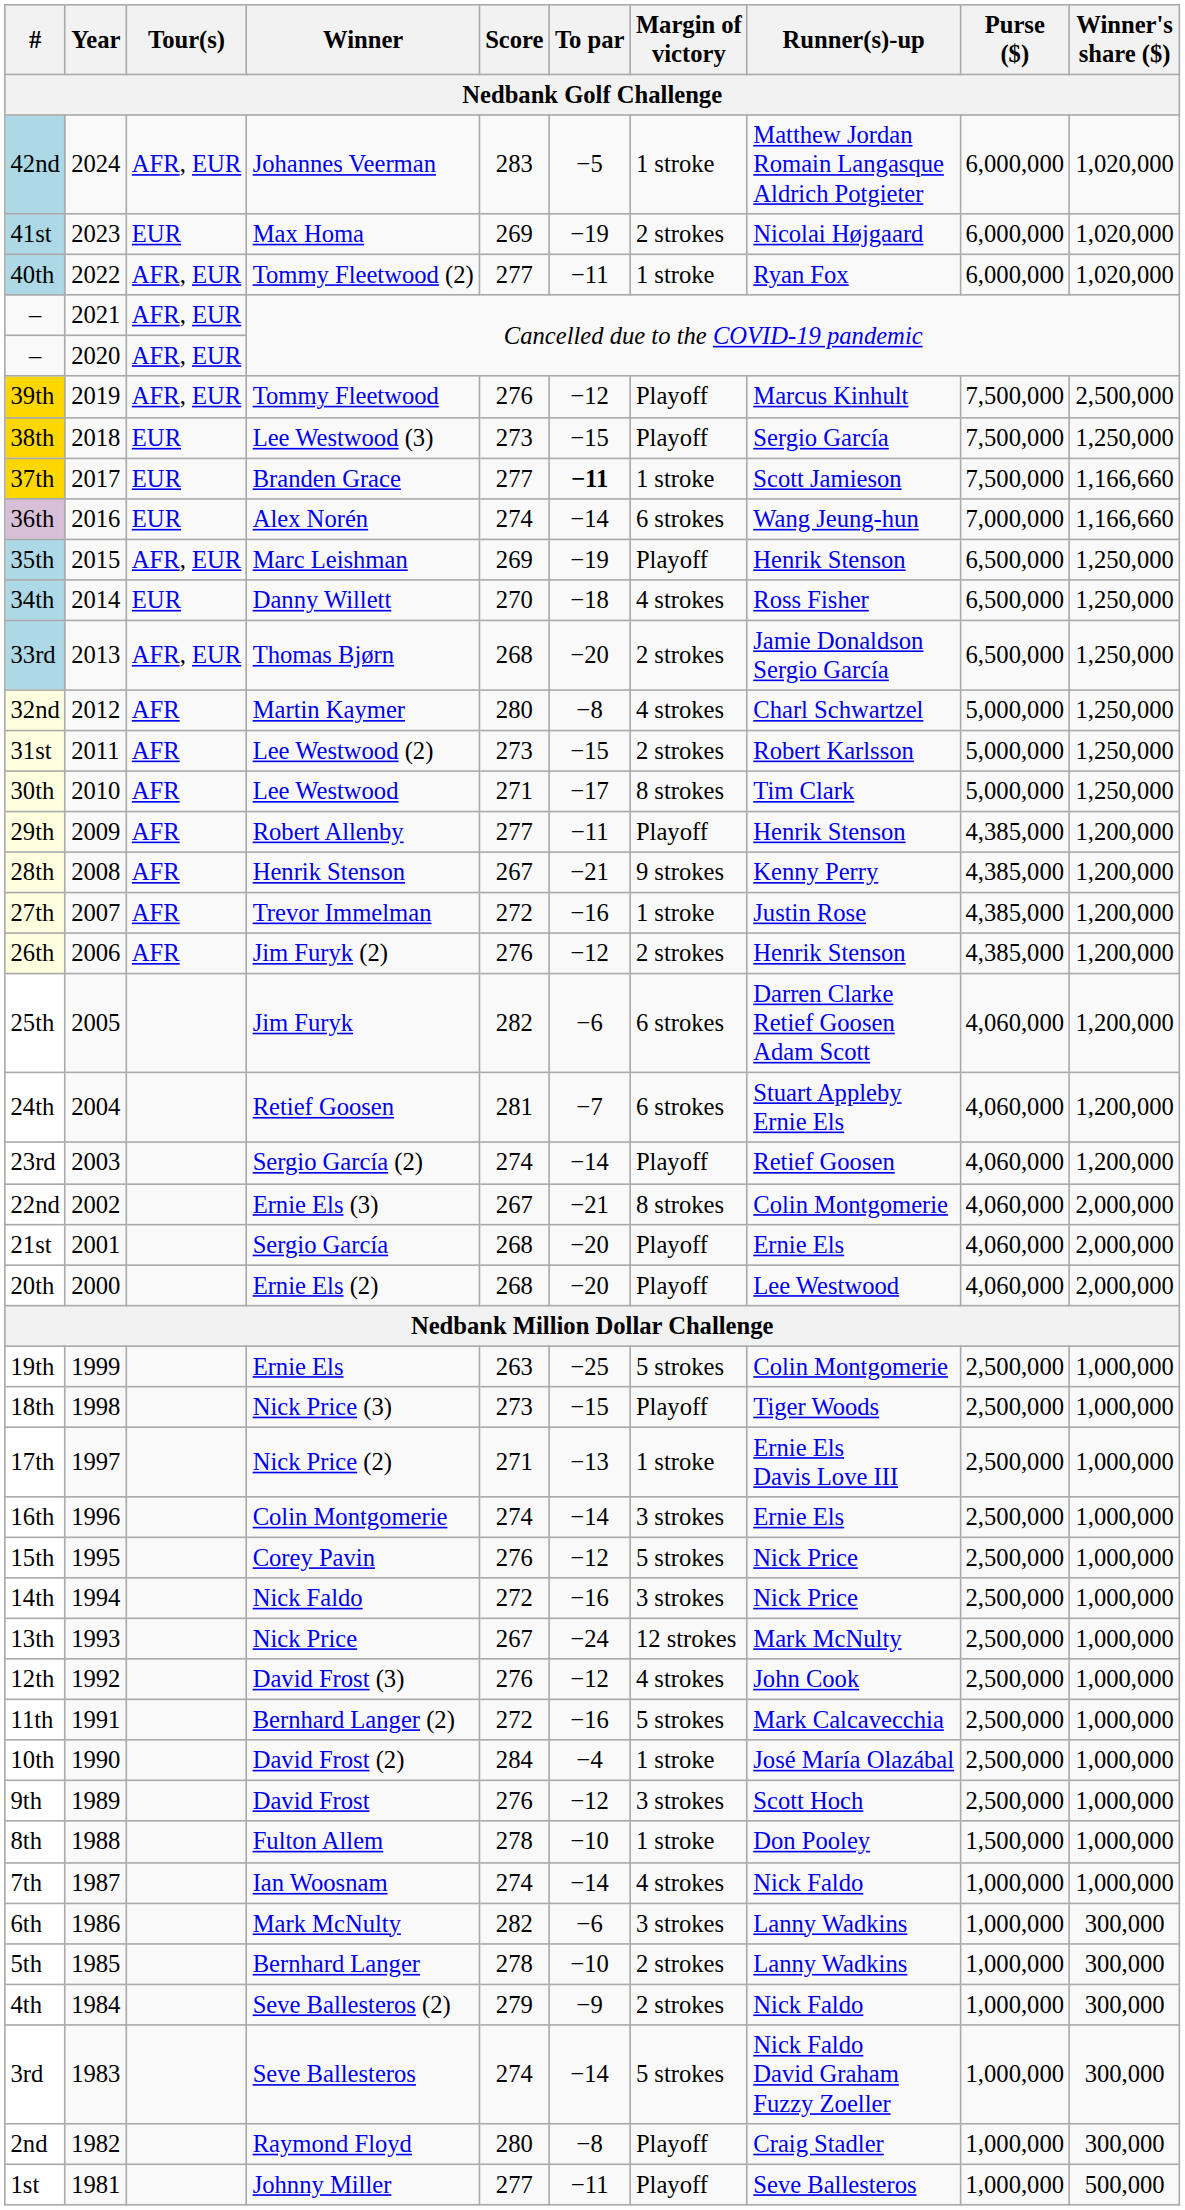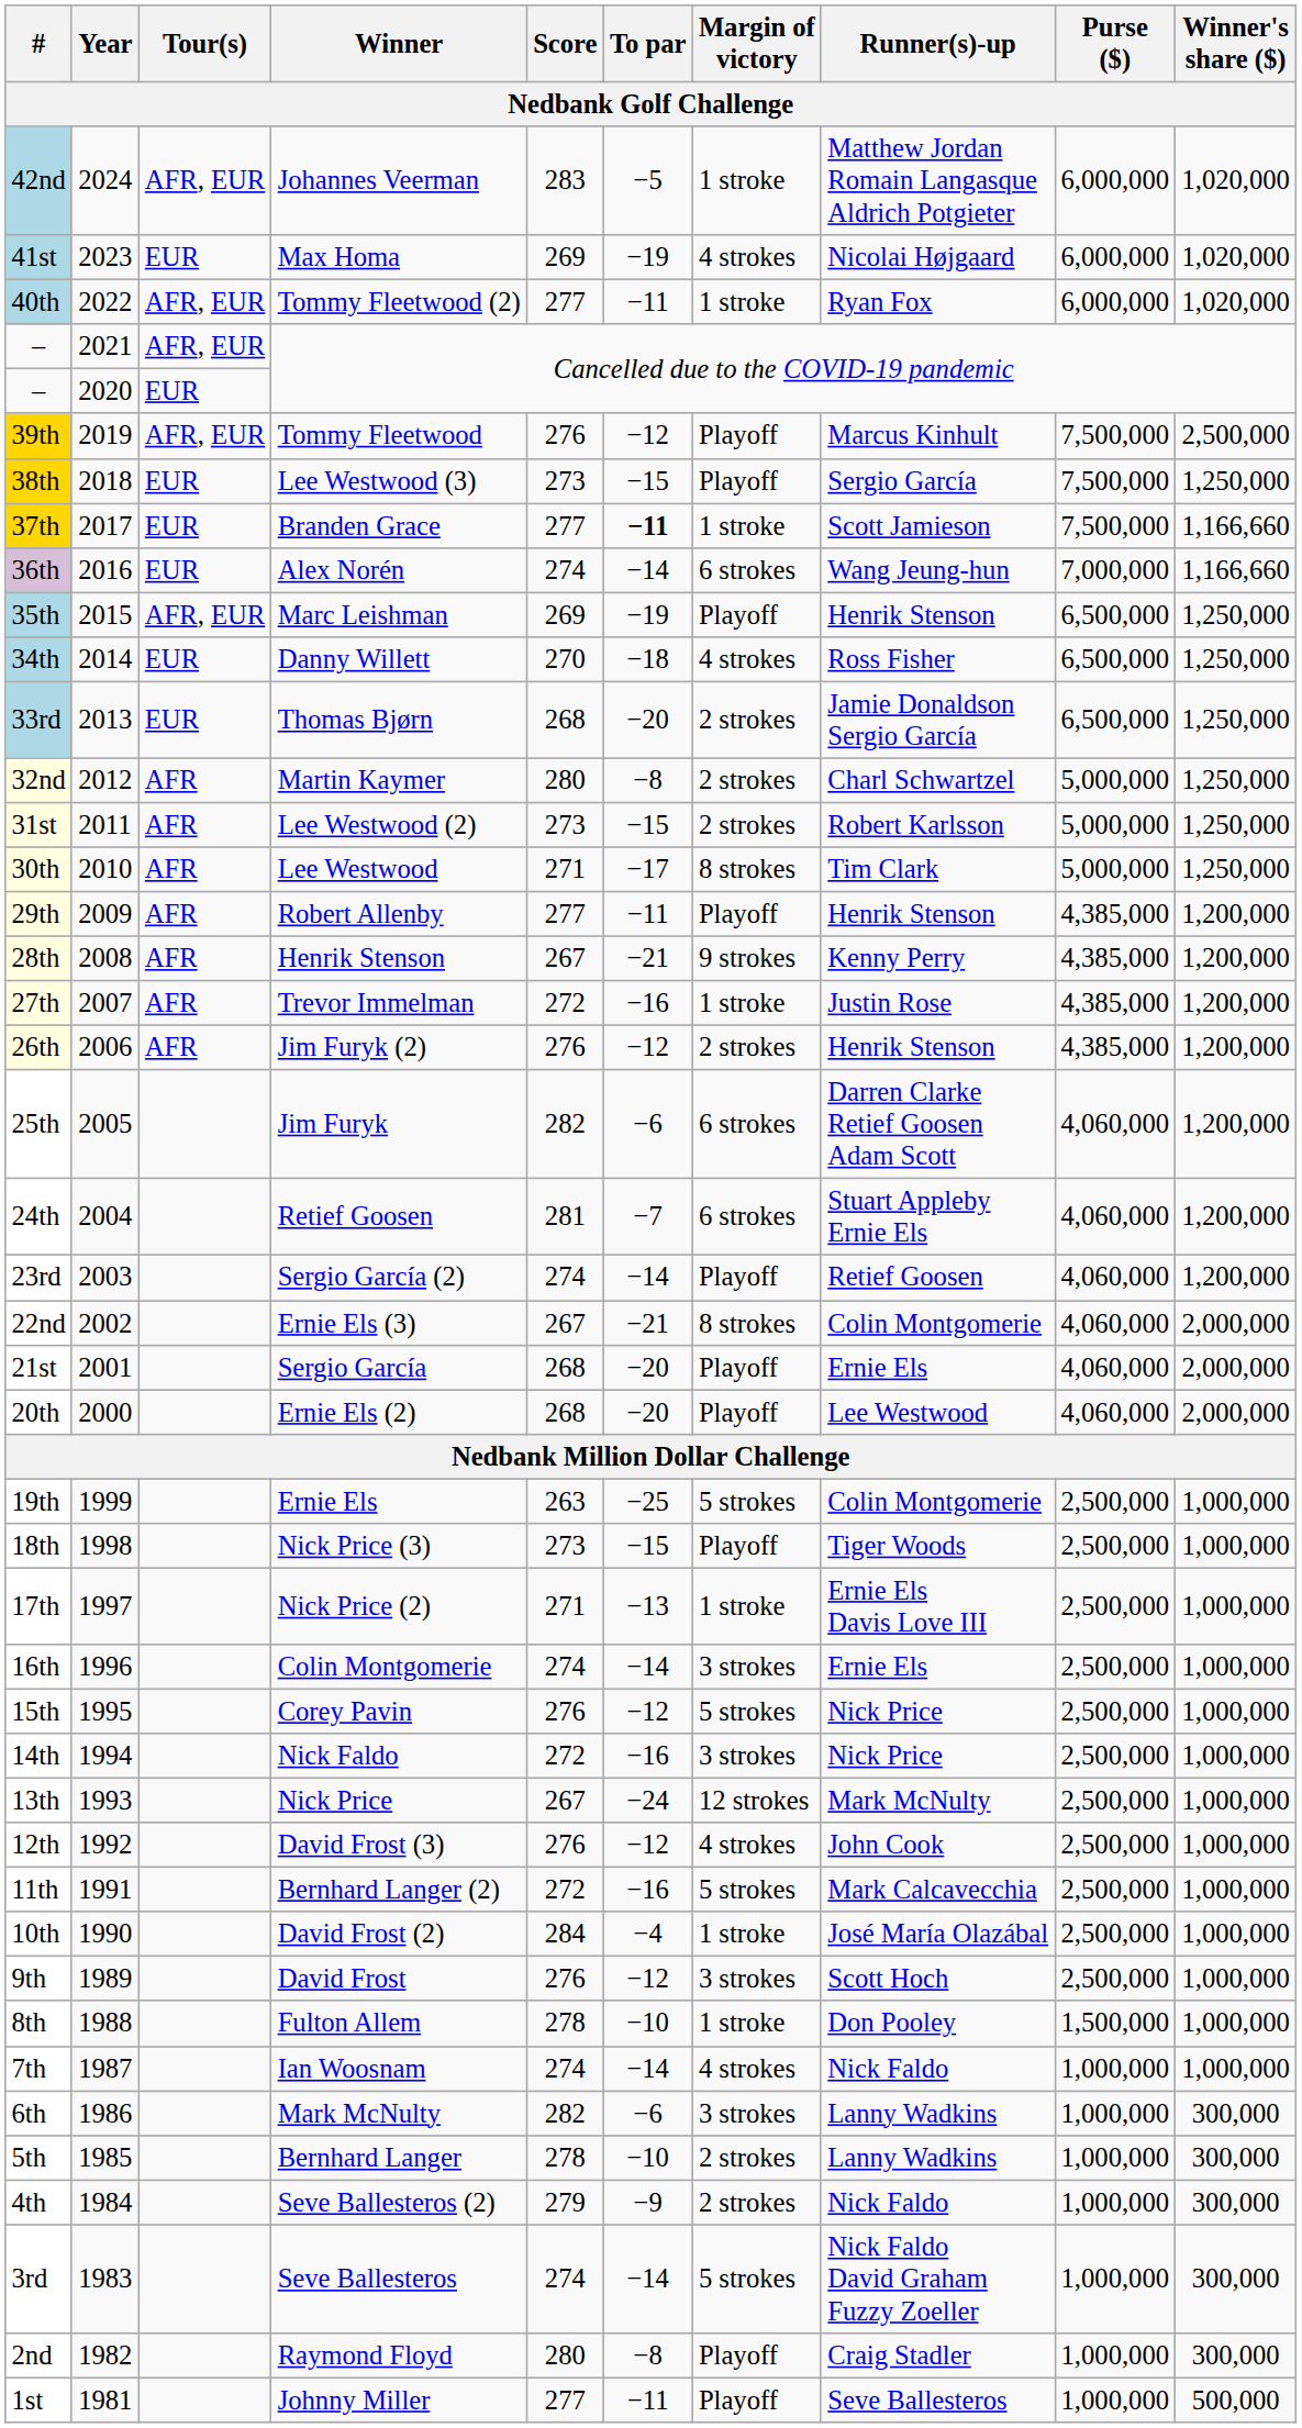 <table class=wikitable style="font-size:95%">
 <tr>
 <th>#</th>
 <th>Year</th>
 <th>Tour(s)</th>
 <th>Winner</th>
 <th>Score</th>
 <th>To par</th>
 <th>Margin of<br>victory</th>
 <th>Runner(s)-up</th>
 <th>Purse<br>($)</th>
 <th>Winner's<br>share ($)</th>
 </tr>
 <tr>
 <th colspan="11">Nedbank Golf Challenge</th>
 </tr>
 <tr>
 <td style="background:lightblue">42nd</td>
 <td>2024</td>
 <td><a href='#'>AFR</a>, <a href='#'>EUR</a></td>
 <td> <a href='#'>Johannes Veerman</a></td>
 <td align=center>283</td>
 <td align=center>−5</td>
 <td>1 stroke</td>
 <td> <a href='#'>Matthew Jordan</a><br> <a href='#'>Romain Langasque</a><br> <a href='#'>Aldrich Potgieter</a></td>
 <td align=center>6,000,000</td>
 <td align=center>1,020,000</td>
 </tr>
 <tr>
 <td style="background:lightblue">41st</td>
 <td>2023</td>
 <td><a href='#'>EUR</a></td>
 <td> <a href='#'>Max Homa</a></td>
 <td align=center>269</td>
 <td align=center>−19</td>
-<td>2 strokes</td>
+<td>4 strokes</td>
 <td> <a href='#'>Nicolai Højgaard</a></td>
 <td align=center>6,000,000</td>
 <td align=center>1,020,000</td>
 </tr>
 <tr>
 <td style="background:lightblue">40th</td>
 <td>2022</td>
 <td><a href='#'>AFR</a>, <a href='#'>EUR</a></td>
 <td> <a href='#'>Tommy Fleetwood</a> (2)</td>
 <td align=center>277</td>
 <td align=center>−11</td>
 <td>1 stroke</td>
 <td> <a href='#'>Ryan Fox</a></td>
 <td align=center>6,000,000</td>
 <td align=center>1,020,000</td>
 </tr>
 <tr>
 <td align=center>–</td>
 <td>2021</td>
 <td><a href='#'>AFR</a>, <a href='#'>EUR</a></td>
 <td rowspan=2 colspan=8 align=center><em>Cancelled due to the <a href='#'>COVID-19 pandemic</a></em></td>
 </tr>
 <tr>
 <td align=center>–</td>
 <td>2020</td>
-<td><a href='#'>AFR</a>, <a href='#'>EUR</a></td>
+<td><a href='#'>EUR</a></td>
 </tr>
 <tr>
 <td style="background:gold">39th</td>
 <td>2019</td>
 <td><a href='#'>AFR</a>, <a href='#'>EUR</a></td>
 <td> <a href='#'>Tommy Fleetwood</a></td>
 <td align=center>276</td>
 <td align=center>−12</td>
 <td>Playoff</td>
 <td> <a href='#'>Marcus Kinhult</a></td>
 <td align=center>7,500,000</td>
 <td align=center>2,500,000</td>
 </tr>
 <tr>
 <td style="background:gold">38th</td>
 <td>2018</td>
 <td><a href='#'>EUR</a></td>
 <td> <a href='#'>Lee Westwood</a> (3)</td>
 <td align=center>273</td>
 <td align=center>−15</td>
 <td>Playoff</td>
 <td> <a href='#'>Sergio García</a></td>
 <td align=center>7,500,000</td>
 <td align=center>1,250,000</td>
 </tr>
 <tr>
 <td style="background:gold">37th</td>
 <td>2017</td>
 <td><a href='#'>EUR</a></td>
 <td> <a href='#'>Branden Grace</a></td>
 <td align=center>277</td>
 <td align=center><strong>−11</strong></td>
 <td>1 stroke</td>
 <td> <a href='#'>Scott Jamieson</a></td>
 <td align=center>7,500,000</td>
 <td align=center>1,166,660</td>
 </tr>
 <tr>
 <td style="background:thistle">36th</td>
 <td>2016</td>
 <td><a href='#'>EUR</a></td>
 <td> <a href='#'>Alex Norén</a></td>
 <td align=center>274</td>
 <td align=center>−14</td>
 <td>6 strokes</td>
 <td> <a href='#'>Wang Jeung-hun</a></td>
 <td align=center>7,000,000</td>
 <td align=center>1,166,660</td>
 </tr>
 <tr>
 <td style="background:lightblue">35th</td>
 <td>2015</td>
 <td><a href='#'>AFR</a>, <a href='#'>EUR</a></td>
 <td> <a href='#'>Marc Leishman</a></td>
 <td align=center>269</td>
 <td align=center>−19</td>
 <td>Playoff</td>
 <td> <a href='#'>Henrik Stenson</a></td>
 <td align=center>6,500,000</td>
 <td align=center>1,250,000</td>
 </tr>
 <tr>
 <td style="background:lightblue">34th</td>
 <td>2014</td>
 <td><a href='#'>EUR</a></td>
 <td> <a href='#'>Danny Willett</a></td>
 <td align=center>270</td>
 <td align=center>−18</td>
 <td>4 strokes</td>
 <td> <a href='#'>Ross Fisher</a></td>
 <td align=center>6,500,000</td>
 <td align=center>1,250,000</td>
 </tr>
 <tr>
 <td style="background:lightblue">33rd</td>
 <td>2013</td>
-<td><a href='#'>AFR</a>, <a href='#'>EUR</a></td>
+<td><a href='#'>EUR</a></td>
 <td> <a href='#'>Thomas Bjørn</a></td>
 <td align=center>268</td>
 <td align=center>−20</td>
 <td>2 strokes</td>
 <td> <a href='#'>Jamie Donaldson</a><br> <a href='#'>Sergio García</a></td>
 <td align=center>6,500,000</td>
 <td align=center>1,250,000</td>
 </tr>
 <tr>
 <td style="background:lightyellow">32nd</td>
 <td>2012</td>
 <td><a href='#'>AFR</a></td>
 <td> <a href='#'>Martin Kaymer</a></td>
 <td align=center>280</td>
 <td align=center>−8</td>
-<td>4 strokes</td>
+<td>2 strokes</td>
 <td> <a href='#'>Charl Schwartzel</a></td>
 <td align=center>5,000,000</td>
 <td align=center>1,250,000</td>
 </tr>
 <tr>
 <td style="background:lightyellow">31st</td>
 <td>2011</td>
 <td><a href='#'>AFR</a></td>
 <td> <a href='#'>Lee Westwood</a> (2)</td>
 <td align=center>273</td>
 <td align=center>−15</td>
 <td>2 strokes</td>
 <td> <a href='#'>Robert Karlsson</a></td>
 <td align=center>5,000,000</td>
 <td align=center>1,250,000</td>
 </tr>
 <tr>
 <td style="background:lightyellow">30th</td>
 <td>2010</td>
 <td><a href='#'>AFR</a></td>
 <td> <a href='#'>Lee Westwood</a></td>
 <td align=center>271</td>
 <td align=center>−17</td>
 <td>8 strokes</td>
 <td> <a href='#'>Tim Clark</a></td>
 <td align=center>5,000,000</td>
 <td align=center>1,250,000</td>
 </tr>
 <tr>
 <td style="background:lightyellow">29th</td>
 <td>2009</td>
 <td><a href='#'>AFR</a></td>
 <td> <a href='#'>Robert Allenby</a></td>
 <td align=center>277</td>
 <td align=center>−11</td>
 <td>Playoff</td>
 <td> <a href='#'>Henrik Stenson</a></td>
 <td align=center>4,385,000</td>
 <td align=center>1,200,000</td>
 </tr>
 <tr>
 <td style="background:lightyellow">28th</td>
 <td>2008</td>
 <td><a href='#'>AFR</a></td>
 <td> <a href='#'>Henrik Stenson</a></td>
 <td align=center>267</td>
 <td align=center>−21</td>
 <td>9 strokes</td>
 <td> <a href='#'>Kenny Perry</a></td>
 <td align=center>4,385,000</td>
 <td align=center>1,200,000</td>
 </tr>
 <tr>
 <td style="background:lightyellow">27th</td>
 <td>2007</td>
 <td><a href='#'>AFR</a></td>
 <td> <a href='#'>Trevor Immelman</a></td>
 <td align=center>272</td>
 <td align=center>−16</td>
 <td>1 stroke</td>
 <td> <a href='#'>Justin Rose</a></td>
 <td align=center>4,385,000</td>
 <td align=center>1,200,000</td>
 </tr>
 <tr>
 <td style="background:lightyellow">26th</td>
 <td>2006</td>
 <td><a href='#'>AFR</a></td>
 <td> <a href='#'>Jim Furyk</a> (2)</td>
 <td align=center>276</td>
 <td align=center>−12</td>
 <td>2 strokes</td>
 <td> <a href='#'>Henrik Stenson</a></td>
 <td align=center>4,385,000</td>
 <td align=center>1,200,000</td>
 </tr>
 <tr>
 <td style="background:white">25th</td>
 <td>2005</td>
 <td></td>
 <td> <a href='#'>Jim Furyk</a></td>
 <td align=center>282</td>
 <td align=center>−6</td>
 <td>6 strokes</td>
 <td> <a href='#'>Darren Clarke</a><br> <a href='#'>Retief Goosen</a><br> <a href='#'>Adam Scott</a></td>
 <td align=center>4,060,000</td>
 <td align=center>1,200,000</td>
 </tr>
 <tr>
 <td style="background:white">24th</td>
 <td>2004</td>
 <td></td>
 <td> <a href='#'>Retief Goosen</a></td>
 <td align=center>281</td>
 <td align=center>−7</td>
 <td>6 strokes</td>
 <td> <a href='#'>Stuart Appleby</a><br> <a href='#'>Ernie Els</a></td>
 <td align=center>4,060,000</td>
 <td align=center>1,200,000</td>
 </tr>
 <tr>
 <td style="background:white">23rd</td>
 <td>2003</td>
 <td></td>
 <td> <a href='#'>Sergio García</a> (2)</td>
 <td align=center>274</td>
 <td align=center>−14</td>
 <td>Playoff</td>
 <td> <a href='#'>Retief Goosen</a></td>
 <td align=center>4,060,000</td>
 <td align=center>1,200,000</td>
 </tr>
 <tr>
 <td style="background:white">22nd</td>
 <td>2002</td>
 <td></td>
 <td> <a href='#'>Ernie Els</a> (3)</td>
 <td align=center>267</td>
 <td align=center>−21</td>
 <td>8 strokes</td>
 <td> <a href='#'>Colin Montgomerie</a></td>
 <td align=center>4,060,000</td>
 <td align=center>2,000,000</td>
 </tr>
 <tr>
 <td style="background:white">21st</td>
 <td>2001</td>
 <td></td>
 <td> <a href='#'>Sergio García</a></td>
 <td align=center>268</td>
 <td align=center>−20</td>
 <td>Playoff</td>
 <td> <a href='#'>Ernie Els</a></td>
 <td align=center>4,060,000</td>
 <td align=center>2,000,000</td>
 </tr>
 <tr>
 <td style="background:white">20th</td>
 <td>2000</td>
 <td></td>
 <td> <a href='#'>Ernie Els</a> (2)</td>
 <td align=center>268</td>
 <td align=center>−20</td>
 <td>Playoff</td>
 <td> <a href='#'>Lee Westwood</a></td>
 <td align=center>4,060,000</td>
 <td align=center>2,000,000</td>
 </tr>
 <tr>
 <th colspan="11">Nedbank Million Dollar Challenge</th>
 </tr>
 <tr>
 <td style="background:white">19th</td>
 <td>1999</td>
 <td></td>
 <td> <a href='#'>Ernie Els</a></td>
 <td align=center>263</td>
 <td align=center>−25</td>
 <td>5 strokes</td>
 <td> <a href='#'>Colin Montgomerie</a></td>
 <td align=center>2,500,000</td>
 <td align=center>1,000,000</td>
 </tr>
 <tr>
 <td style="background:white">18th</td>
 <td>1998</td>
 <td></td>
 <td> <a href='#'>Nick Price</a> (3)</td>
 <td align=center>273</td>
 <td align=center>−15</td>
 <td>Playoff</td>
 <td> <a href='#'>Tiger Woods</a></td>
 <td align=center>2,500,000</td>
 <td align=center>1,000,000</td>
 </tr>
 <tr>
 <td style="background:white">17th</td>
 <td>1997</td>
 <td></td>
 <td> <a href='#'>Nick Price</a> (2)</td>
 <td align=center>271</td>
 <td align=center>−13</td>
 <td>1 stroke</td>
 <td> <a href='#'>Ernie Els</a><br> <a href='#'>Davis Love III</a></td>
 <td align=center>2,500,000</td>
 <td align=center>1,000,000</td>
 </tr>
 <tr>
 <td style="background:white">16th</td>
 <td>1996</td>
 <td></td>
 <td> <a href='#'>Colin Montgomerie</a></td>
 <td align=center>274</td>
 <td align=center>−14</td>
 <td>3 strokes</td>
 <td> <a href='#'>Ernie Els</a></td>
 <td align=center>2,500,000</td>
 <td align=center>1,000,000</td>
 </tr>
 <tr>
 <td style="background:white">15th</td>
 <td>1995</td>
 <td></td>
 <td> <a href='#'>Corey Pavin</a></td>
 <td align=center>276</td>
 <td align=center>−12</td>
 <td>5 strokes</td>
 <td> <a href='#'>Nick Price</a></td>
 <td align=center>2,500,000</td>
 <td align=center>1,000,000</td>
 </tr>
 <tr>
 <td style="background:white">14th</td>
 <td>1994</td>
 <td></td>
 <td> <a href='#'>Nick Faldo</a></td>
 <td align=center>272</td>
 <td align=center>−16</td>
 <td>3 strokes</td>
 <td> <a href='#'>Nick Price</a></td>
 <td align=center>2,500,000</td>
 <td align=center>1,000,000</td>
 </tr>
 <tr>
 <td style="background:white">13th</td>
 <td>1993</td>
 <td></td>
 <td> <a href='#'>Nick Price</a></td>
 <td align=center>267</td>
 <td align=center>−24</td>
 <td>12 strokes</td>
 <td> <a href='#'>Mark McNulty</a></td>
 <td align=center>2,500,000</td>
 <td align=center>1,000,000</td>
 </tr>
 <tr>
 <td style="background:white">12th</td>
 <td>1992</td>
 <td></td>
 <td> <a href='#'>David Frost</a> (3)</td>
 <td align=center>276</td>
 <td align=center>−12</td>
 <td>4 strokes</td>
 <td> <a href='#'>John Cook</a></td>
 <td align=center>2,500,000</td>
 <td align=center>1,000,000</td>
 </tr>
 <tr>
 <td style="background:white">11th</td>
 <td>1991</td>
 <td></td>
 <td> <a href='#'>Bernhard Langer</a> (2)</td>
 <td align=center>272</td>
 <td align=center>−16</td>
 <td>5 strokes</td>
 <td> <a href='#'>Mark Calcavecchia</a></td>
 <td align=center>2,500,000</td>
 <td align=center>1,000,000</td>
 </tr>
 <tr>
 <td style="background:white">10th</td>
 <td>1990</td>
 <td></td>
 <td> <a href='#'>David Frost</a> (2)</td>
 <td align=center>284</td>
 <td align=center>−4</td>
 <td>1 stroke</td>
 <td> <a href='#'>José María Olazábal</a></td>
 <td align=center>2,500,000</td>
 <td align=center>1,000,000</td>
 </tr>
 <tr>
 <td style="background:white">9th</td>
 <td>1989</td>
 <td></td>
 <td> <a href='#'>David Frost</a></td>
 <td align=center>276</td>
 <td align=center>−12</td>
 <td>3 strokes</td>
 <td> <a href='#'>Scott Hoch</a></td>
 <td align=center>2,500,000</td>
 <td align=center>1,000,000</td>
 </tr>
 <tr>
 <td style="background:white">8th</td>
 <td>1988</td>
 <td></td>
 <td> <a href='#'>Fulton Allem</a></td>
 <td align=center>278</td>
 <td align=center>−10</td>
 <td>1 stroke</td>
 <td> <a href='#'>Don Pooley</a></td>
 <td align=center>1,500,000</td>
 <td align=center>1,000,000</td>
 </tr>
 <tr>
 <td style="background:white">7th</td>
 <td>1987</td>
 <td></td>
 <td> <a href='#'>Ian Woosnam</a></td>
 <td align=center>274</td>
 <td align=center>−14</td>
 <td>4 strokes</td>
 <td> <a href='#'>Nick Faldo</a></td>
 <td align=center>1,000,000</td>
 <td align=center>1,000,000</td>
 </tr>
 <tr>
 <td style="background:white">6th</td>
 <td>1986</td>
 <td></td>
 <td> <a href='#'>Mark McNulty</a></td>
 <td align=center>282</td>
 <td align=center>−6</td>
 <td>3 strokes</td>
 <td> <a href='#'>Lanny Wadkins</a></td>
 <td align=center>1,000,000</td>
 <td align=center>300,000</td>
 </tr>
 <tr>
 <td style="background:white">5th</td>
 <td>1985</td>
 <td></td>
 <td> <a href='#'>Bernhard Langer</a></td>
 <td align=center>278</td>
 <td align=center>−10</td>
 <td>2 strokes</td>
 <td> <a href='#'>Lanny Wadkins</a></td>
 <td align=center>1,000,000</td>
 <td align=center>300,000</td>
 </tr>
 <tr>
 <td style="background:white">4th</td>
 <td>1984</td>
 <td></td>
 <td> <a href='#'>Seve Ballesteros</a> (2)</td>
 <td align=center>279</td>
 <td align=center>−9</td>
 <td>2 strokes</td>
 <td> <a href='#'>Nick Faldo</a></td>
 <td align=center>1,000,000</td>
 <td align=center>300,000</td>
 </tr>
 <tr>
 <td style="background:white">3rd</td>
 <td>1983</td>
 <td></td>
 <td> <a href='#'>Seve Ballesteros</a></td>
 <td align=center>274</td>
 <td align=center>−14</td>
 <td>5 strokes</td>
 <td> <a href='#'>Nick Faldo</a><br> <a href='#'>David Graham</a><br> <a href='#'>Fuzzy Zoeller</a></td>
 <td align=center>1,000,000</td>
 <td align=center>300,000</td>
 </tr>
 <tr>
 <td style="background:white">2nd</td>
 <td>1982</td>
 <td></td>
 <td> <a href='#'>Raymond Floyd</a></td>
 <td align=center>280</td>
 <td align=center>−8</td>
 <td>Playoff</td>
 <td> <a href='#'>Craig Stadler</a></td>
 <td align=center>1,000,000</td>
 <td align=center>300,000</td>
 </tr>
 <tr>
 <td style="background:white">1st</td>
 <td>1981</td>
 <td></td>
 <td> <a href='#'>Johnny Miller</a></td>
 <td align=center>277</td>
 <td align=center>−11</td>
 <td>Playoff</td>
 <td> <a href='#'>Seve Ballesteros</a></td>
 <td align=center>1,000,000</td>
 <td align=center>500,000</td>
 </tr>
 </table>
